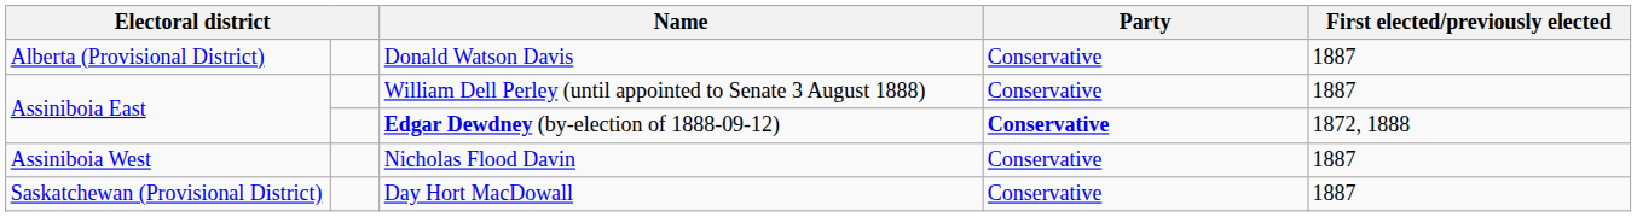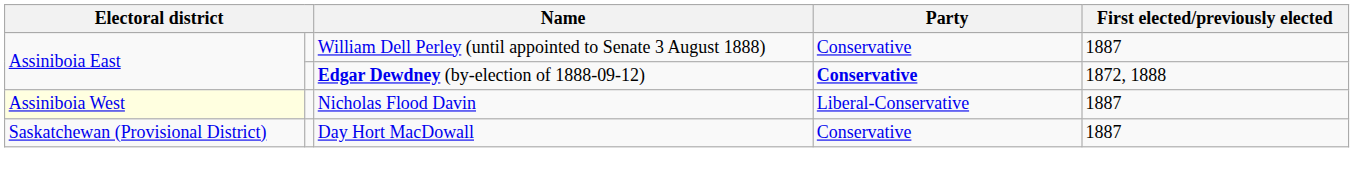 <table class="wikitable" width=95%>
 <tr>
 <th colspan=2 width=23%>Electoral district</th>
 <th>Name</th>
 <th width=20%>Party</th>
 <th>First elected/previously elected</th>
-</tr>
-<tr>
-<td width=20%><a href='#'>Alberta (Provisional District)</a></td>
-<td></td>
-<td><a href='#'>Donald Watson Davis</a></td>
-<td><a href='#'>Conservative</a></td>
-<td>1887</td>
 </tr>
 <tr>
 <td rowspan=2><a href='#'>Assiniboia East</a></td>
 <td></td>
 <td><a href='#'>William Dell Perley</a> (until appointed to Senate 3 August 1888)</td>
 <td><a href='#'>Conservative</a></td>
 <td>1887</td>
 </tr>
 <tr>
 <td></td>
 <td><strong><a href='#'>Edgar Dewdney</a></strong> (by-election of 1888-09-12)</td>
 <td><strong><a href='#'>Conservative</a></strong></td>
 <td>1872, 1888</td>
 </tr>
 <tr>
-<td><a href='#'>Assiniboia West</a></td>
+<td style="background: lightyellow;"><a href='#'>Assiniboia West</a></td>
 <td></td>
 <td><a href='#'>Nicholas Flood Davin</a></td>
-<td><a href='#'>Conservative</a></td>
+<td><a href='#'>Liberal-Conservative</a></td>
 <td>1887</td>
 </tr>
 <tr>
 <td><a href='#'>Saskatchewan (Provisional District)</a></td>
 <td></td>
 <td><a href='#'>Day Hort MacDowall</a></td>
 <td><a href='#'>Conservative</a></td>
 <td>1887</td>
 </tr>
 </table>
